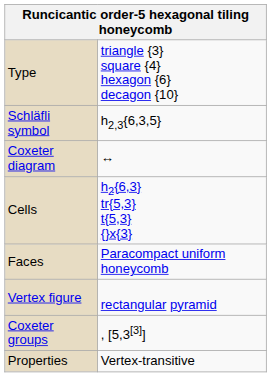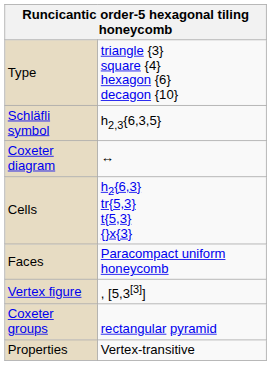 <table class="wikitable" align="right" style="margin-left:10px" width="320">
 <tr>
 <th bgcolor=#e7dcc3 colspan=2>Runcicantic order-5 hexagonal tiling honeycomb</th>
 </tr>
 <tr>
 <td bgcolor=#e7dcc3>Type</td>
 <td><a href='#'>triangle</a> {3}<br><a href='#'>square</a> {4}<br><a href='#'>hexagon</a> {6}<br><a href='#'>decagon</a> {10}</td>
 </tr>
 <tr>
 <td bgcolor=#e7dcc3><a href='#'>Schläfli symbol</a></td>
 <td>h<sub>2,3</sub>{6,3,5}</td>
 </tr>
 <tr>
 <td bgcolor=#e7dcc3><a href='#'>Coxeter diagram</a></td>
 <td> ↔ </td>
 </tr>
 <tr>
 <td bgcolor=#e7dcc3>Cells</td>
 <td><a href='#'>h<sub>2</sub>{6,3}</a> <br><a href='#'>tr{5,3}</a> <br><a href='#'>t{5,3}</a> <br><a href='#'>{}x{3}</a> </td>
 </tr>
 <tr>
 <td bgcolor=#e7dcc3>Faces</td>
 <td><a href='#'>Paracompact uniform honeycomb</a></td>
 </tr>
 <tr>
 <td bgcolor=#e7dcc3><a href='#'>Vertex figure</a></td>
-<td><br><a href='#'>rectangular</a> <a href='#'>pyramid</a></td>
+<td>, [5,3<sup>[3]</sup>]</td>
 </tr>
 <tr>
 <td bgcolor=#e7dcc3><a href='#'>Coxeter groups</a></td>
-<td>, [5,3<sup>[3]</sup>]</td>
+<td><br><a href='#'>rectangular</a> <a href='#'>pyramid</a></td>
 </tr>
 <tr>
 <td bgcolor=#e7dcc3>Properties</td>
 <td>Vertex-transitive</td>
 </tr>
 </table>
